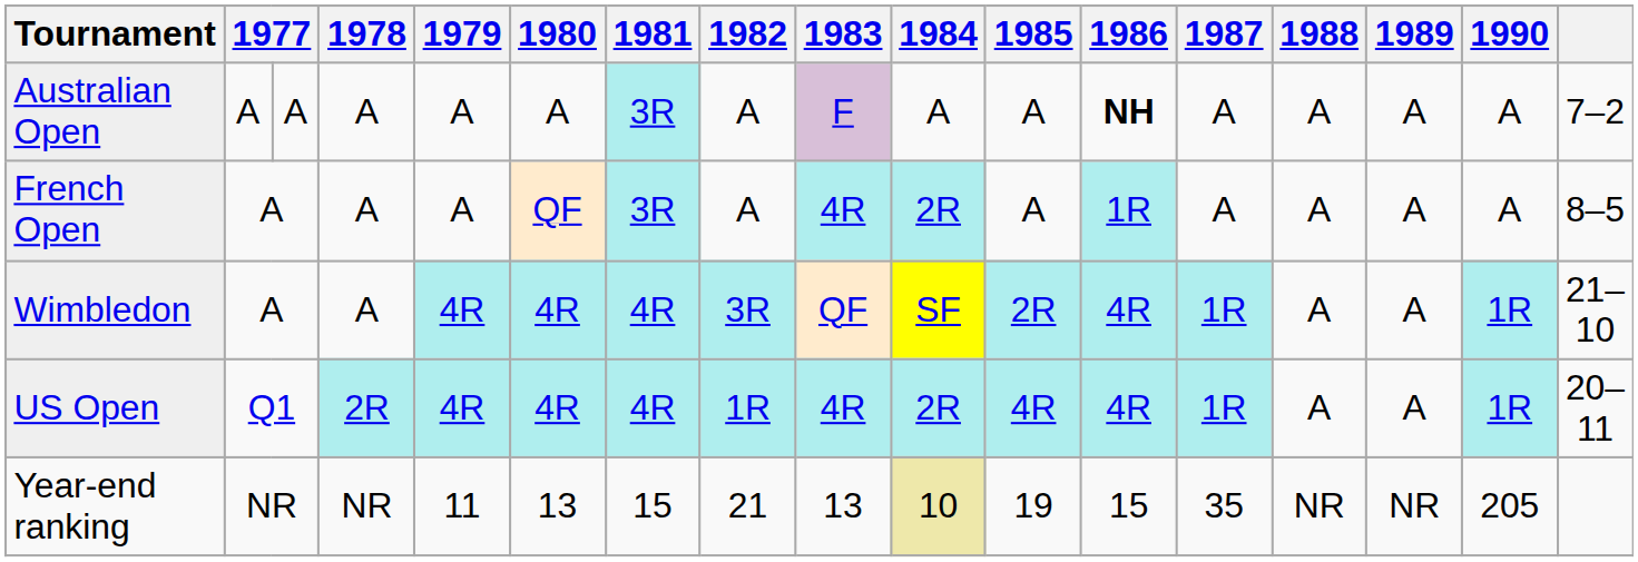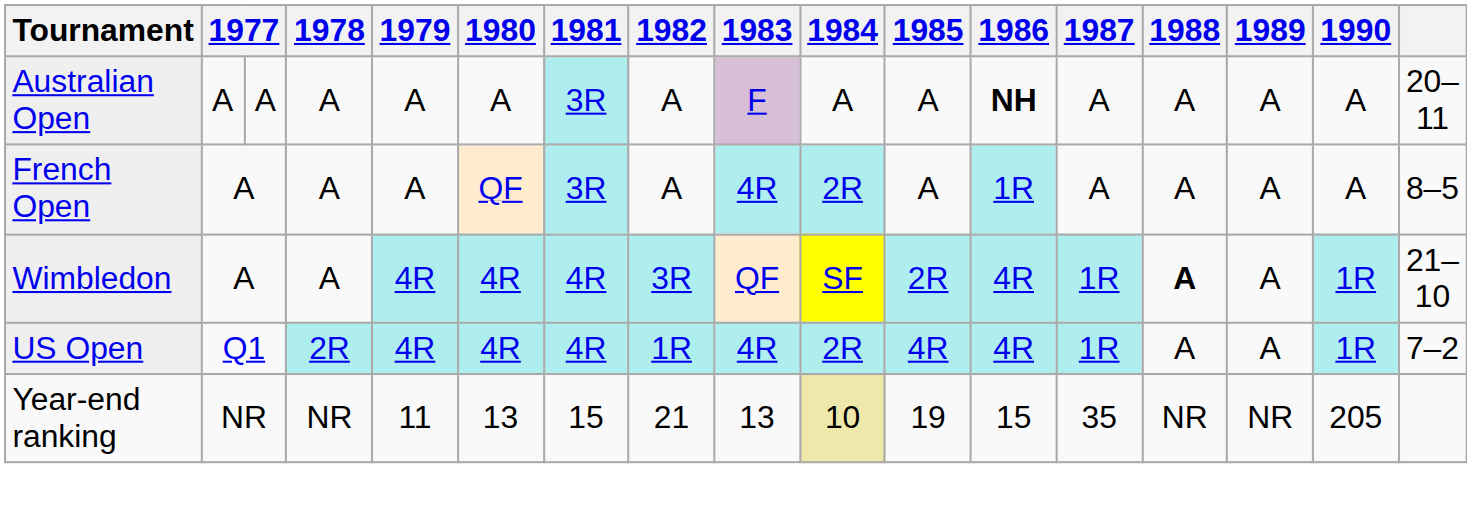 <table class="wikitable" style=font-size:97%>
 <tr bgcolor="#efefef">
 <th>Tournament</th>
 <th colspan=2><a href='#'>1977</a></th>
 <th><a href='#'>1978</a></th>
 <th><a href='#'>1979</a></th>
 <th><a href='#'>1980</a></th>
 <th><a href='#'>1981</a></th>
 <th><a href='#'>1982</a></th>
 <th><a href='#'>1983</a></th>
 <th><a href='#'>1984</a></th>
 <th><a href='#'>1985</a></th>
 <th><a href='#'>1986</a></th>
 <th><a href='#'>1987</a></th>
 <th><a href='#'>1988</a></th>
 <th><a href='#'>1989</a></th>
 <th><a href='#'>1990</a></th>
 <th></th>
 </tr>
 <tr>
 <td style="background:#EFEFEF;"><a href='#'>Australian Open</a></td>
 <td align="center">A</td>
 <td align="center">A</td>
 <td align="center">A</td>
 <td align="center">A</td>
 <td align="center">A</td>
 <td align="center" style="background:#afeeee;"><a href='#'>3R</a></td>
 <td align="center">A</td>
 <td align="center" style="background:#D8BFD8;"><a href='#'>F</a></td>
 <td align="center">A</td>
 <td align="center">A</td>
 <td align="center"><strong>NH</strong></td>
 <td align="center">A</td>
 <td align="center">A</td>
 <td align="center">A</td>
 <td align="center">A</td>
-<td align="center">7–2</td>
+<td align="center">20–11</td>
 </tr>
 <tr>
 <td style="background:#EFEFEF;"><a href='#'>French Open</a></td>
 <td align="center" colspan=2>A</td>
 <td align="center">A</td>
 <td align="center">A</td>
 <td align="center" style="background:#ffebcd;"><a href='#'>QF</a></td>
 <td align="center" style="background:#afeeee;"><a href='#'>3R</a></td>
 <td align="center">A</td>
 <td align="center" style="background:#afeeee;"><a href='#'>4R</a></td>
 <td align="center" style="background:#afeeee;"><a href='#'>2R</a></td>
 <td align="center">A</td>
 <td align="center" style="background:#afeeee;"><a href='#'>1R</a></td>
 <td align="center">A</td>
 <td align="center">A</td>
 <td align="center">A</td>
 <td align="center">A</td>
 <td align="center">8–5</td>
 </tr>
 <tr>
 <td style="background:#EFEFEF;"><a href='#'>Wimbledon</a></td>
 <td align="center" colspan=2>A</td>
 <td align="center">A</td>
 <td align="center" style="background:#afeeee;"><a href='#'>4R</a></td>
 <td align="center" style="background:#afeeee;"><a href='#'>4R</a></td>
 <td align="center" style="background:#afeeee;"><a href='#'>4R</a></td>
 <td align="center" style="background:#afeeee;"><a href='#'>3R</a></td>
 <td align="center" style="background:#ffebcd;"><a href='#'>QF</a></td>
 <td align="center" style="background:yellow;"><a href='#'>SF</a></td>
 <td align="center" style="background:#afeeee;"><a href='#'>2R</a></td>
 <td align="center" style="background:#afeeee;"><a href='#'>4R</a></td>
 <td align="center" style="background:#afeeee;"><a href='#'>1R</a></td>
-<td align="center">A</td>
+<td align="center"><strong>A</strong></td>
 <td align="center">A</td>
 <td align="center" style="background:#afeeee;"><a href='#'>1R</a></td>
 <td align="center">21–10</td>
 </tr>
 <tr>
 <td style="background:#EFEFEF;"><a href='#'>US Open</a></td>
 <td align="center" colspan=2><a href='#'>Q1</a></td>
 <td align="center" style="background:#afeeee;"><a href='#'>2R</a></td>
 <td align="center" style="background:#afeeee;"><a href='#'>4R</a></td>
 <td align="center" style="background:#afeeee;"><a href='#'>4R</a></td>
 <td align="center" style="background:#afeeee;"><a href='#'>4R</a></td>
 <td align="center" style="background:#afeeee;"><a href='#'>1R</a></td>
 <td align="center" style="background:#afeeee;"><a href='#'>4R</a></td>
 <td align="center" style="background:#afeeee;"><a href='#'>2R</a></td>
 <td align="center" style="background:#afeeee;"><a href='#'>4R</a></td>
 <td align="center" style="background:#afeeee;"><a href='#'>4R</a></td>
 <td align="center" style="background:#afeeee;"><a href='#'>1R</a></td>
 <td align="center">A</td>
 <td align="center">A</td>
 <td align="center" style="background:#afeeee;"><a href='#'>1R</a></td>
-<td align="center">20–11</td>
+<td align="center">7–2</td>
 </tr>
 <tr>
 <td align=left>Year-end ranking</td>
 <td align="center" colspan=2>NR</td>
 <td align="center">NR</td>
 <td align="center">11</td>
 <td align="center">13</td>
 <td align="center">15</td>
 <td align="center">21</td>
 <td align="center">13</td>
 <td align="center" bgcolor=EEE8AA>10</td>
 <td align="center">19</td>
 <td align="center">15</td>
 <td align="center">35</td>
 <td align="center">NR</td>
 <td align="center">NR</td>
 <td align="center">205</td>
 </tr>
 </table>
